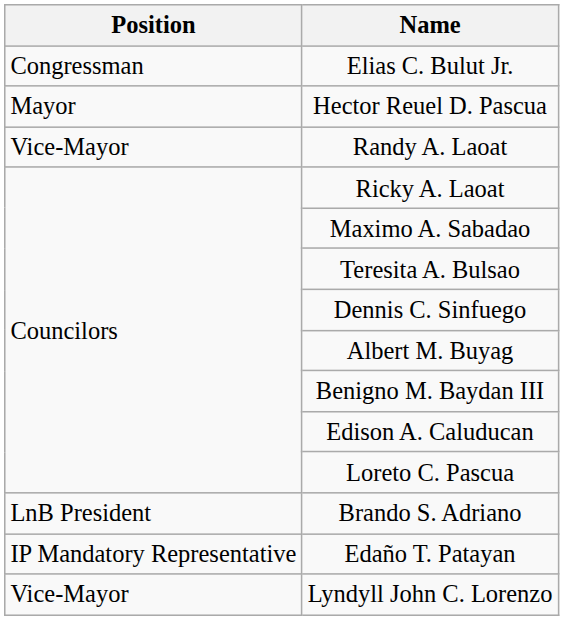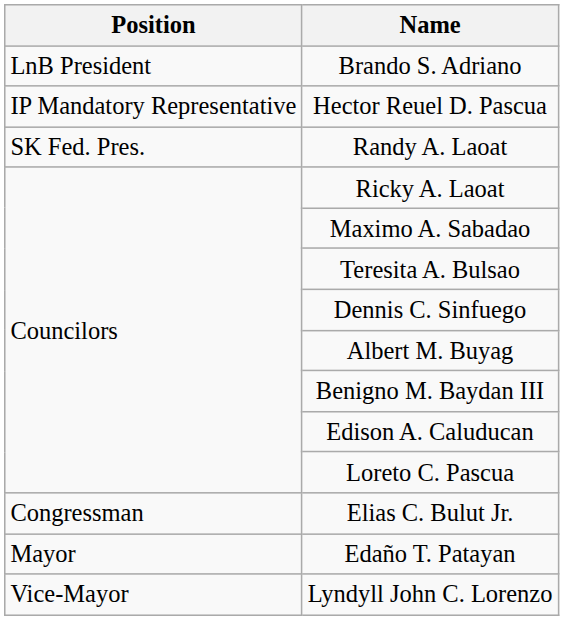 <table class="wikitable" style="line-height:1.20em; font-size:100%;">
 <tr>
 <th>Position</th>
 <th>Name</th>
 </tr>
 <tr>
-<td>Congressman</td>
-<td style="text-align:center;">Elias C. Bulut Jr.</td>
+<td>LnB President</td>
+<td style="text-align:center;">Brando S. Adriano</td>
 </tr>
 <tr>
-<td>Mayor</td>
+<td>IP Mandatory Representative</td>
 <td style="text-align:center;">Hector Reuel D. Pascua</td>
 </tr>
 <tr>
-<td>Vice-Mayor</td>
+<td>SK Fed. Pres.</td>
 <td style="text-align:center;">Randy A. Laoat</td>
 </tr>
 <tr>
 <td rowspan=8>Councilors</td>
 <td style="text-align:center;">Ricky A. Laoat</td>
 </tr>
 <tr>
 <td style="text-align:center;">Maximo A. Sabadao</td>
 </tr>
 <tr>
 <td style="text-align:center;">Teresita A. Bulsao</td>
 </tr>
 <tr>
 <td style="text-align:center;">Dennis C. Sinfuego</td>
 </tr>
 <tr>
 <td style="text-align:center;">Albert M. Buyag</td>
 </tr>
 <tr>
 <td style="text-align:center;">Benigno M. Baydan III</td>
 </tr>
 <tr>
 <td style="text-align:center;">Edison A. Caluducan</td>
 </tr>
 <tr>
 <td style="text-align:center;">Loreto C. Pascua</td>
 </tr>
 <tr>
-<td>LnB President</td>
-<td style="text-align:center;">Brando S. Adriano</td>
+<td>Congressman</td>
+<td style="text-align:center;">Elias C. Bulut Jr.</td>
 </tr>
 <tr>
-<td>IP Mandatory Representative</td>
+<td>Mayor</td>
 <td style="text-align:center;">Edaño T. Patayan</td>
 </tr>
 <tr>
 <td>Vice-Mayor</td>
 <td style="text-align:center;">Lyndyll John C. Lorenzo</td>
 </tr>
 </table>
